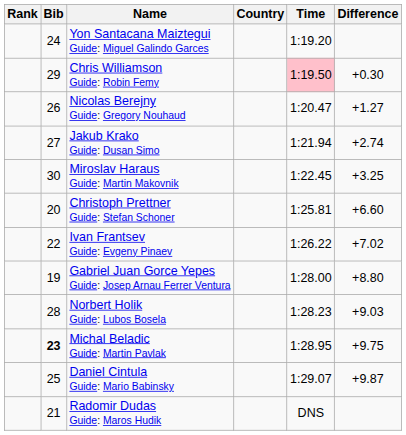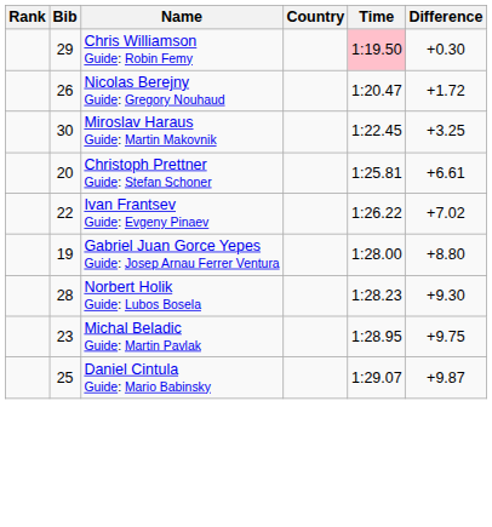 <table class="wikitable sortable" style="text-align:center">
 <tr>
 <th>Rank</th>
 <th>Bib</th>
 <th>Name</th>
 <th>Country</th>
 <th>Time</th>
 <th>Difference</th>
-</tr>
-<tr>
-<td></td>
-<td>24</td>
-<td align=left><a href='#'>Yon Santacana Maiztegui</a><br><small><a href='#'>Guide</a>: <a href='#'>Miguel Galindo Garces</a></small></td>
-<td align=left></td>
-<td>1:19.20</td>
-<td></td>
 </tr>
 <tr>
 <td></td>
 <td>29</td>
 <td align=left><a href='#'>Chris Williamson</a><br><small><a href='#'>Guide</a>: <a href='#'>Robin Femy</a></small></td>
 <td align=left></td>
 <td style="background: pink;">1:19.50</td>
 <td>+0.30</td>
 </tr>
 <tr>
 <td></td>
 <td>26</td>
 <td align=left><a href='#'>Nicolas Berejny</a><br><small><a href='#'>Guide</a>: <a href='#'>Gregory Nouhaud</a></small></td>
 <td align=left></td>
 <td>1:20.47</td>
-<td>+1.27</td>
-</tr>
-<tr>
-<td></td>
-<td>27</td>
-<td align=left><a href='#'>Jakub Krako</a><br><small><a href='#'>Guide</a>: <a href='#'>Dusan Simo</a></small></td>
-<td align=left></td>
-<td>1:21.94</td>
-<td>+2.74</td>
+<td>+1.72</td>
 </tr>
 <tr>
 <td></td>
 <td>30</td>
 <td align=left><a href='#'>Miroslav Haraus</a><br><small><a href='#'>Guide</a>: <a href='#'>Martin Makovnik</a></small></td>
 <td align=left></td>
 <td>1:22.45</td>
 <td>+3.25</td>
 </tr>
 <tr>
 <td></td>
 <td>20</td>
 <td align=left><a href='#'>Christoph Prettner</a><br><small><a href='#'>Guide</a>: <a href='#'>Stefan Schoner</a></small></td>
 <td align=left></td>
 <td>1:25.81</td>
-<td>+6.60</td>
+<td>+6.61</td>
 </tr>
 <tr>
 <td></td>
 <td>22</td>
 <td align=left><a href='#'>Ivan Frantsev</a><br><small><a href='#'>Guide</a>: <a href='#'>Evgeny Pinaev</a></small></td>
 <td align=left></td>
 <td>1:26.22</td>
 <td>+7.02</td>
 </tr>
 <tr>
 <td></td>
 <td>19</td>
 <td align=left><a href='#'>Gabriel Juan Gorce Yepes</a><br><small><a href='#'>Guide</a>: <a href='#'>Josep Arnau Ferrer Ventura</a></small></td>
 <td align=left></td>
 <td>1:28.00</td>
 <td>+8.80</td>
 </tr>
 <tr>
 <td></td>
 <td>28</td>
 <td align=left><a href='#'>Norbert Holik</a><br><small><a href='#'>Guide</a>: <a href='#'>Lubos Bosela</a></small></td>
 <td align=left></td>
 <td>1:28.23</td>
-<td>+9.03</td>
+<td>+9.30</td>
 </tr>
 <tr>
 <td></td>
-<td><strong>23</strong></td>
+<td>23</td>
 <td align=left><a href='#'>Michal Beladic</a><br><small><a href='#'>Guide</a>: <a href='#'>Martin Pavlak</a></small></td>
 <td align=left></td>
 <td>1:28.95</td>
 <td>+9.75</td>
 </tr>
 <tr>
 <td></td>
 <td>25</td>
 <td align=left><a href='#'>Daniel Cintula</a><br><small><a href='#'>Guide</a>: <a href='#'>Mario Babinsky</a></small></td>
 <td align=left></td>
 <td>1:29.07</td>
 <td>+9.87</td>
 </tr>
-<tr>
-<td></td>
-<td>21</td>
-<td align=left><a href='#'>Radomir Dudas</a><br><small><a href='#'>Guide</a>: <a href='#'>Maros Hudik</a></small></td>
-<td align=left></td>
-<td>DNS</td>
-<td></td>
-</tr>
 </table>
